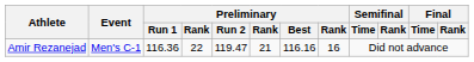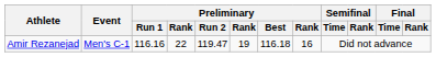 <table class="wikitable" style="font-size:90%">
 <tr>
 <th rowspan=2>Athlete</th>
 <th rowspan=2>Event</th>
 <th colspan=6>Preliminary</th>
 <th colspan=2>Semifinal</th>
 <th colspan=2>Final</th>
 </tr>
 <tr style="font-size:95%">
 <th>Run 1</th>
 <th>Rank</th>
 <th>Run 2</th>
 <th>Rank</th>
 <th>Best</th>
 <th>Rank</th>
 <th>Time</th>
 <th>Rank</th>
 <th>Time</th>
 <th>Rank</th>
 </tr>
 <tr align=center>
 <td align=left><a href='#'>Amir Rezanejad</a></td>
 <td align=left><a href='#'>Men's C-1</a></td>
-<td>116.36</td>
+<td>116.16</td>
 <td>22</td>
 <td>119.47</td>
-<td>21</td>
-<td>116.16</td>
+<td>19</td>
+<td>116.18</td>
 <td>16</td>
 <td colspan=4>Did not advance</td>
 </tr>
 </table>
